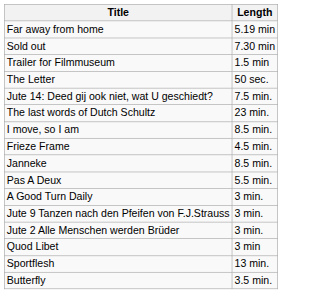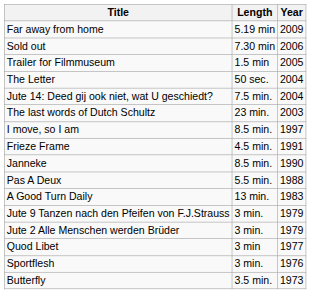 <table class="wikitable">
 <tr>
 <th>Title</th>
 <th>Length</th>
+<th>Year</th>
 </tr>
 <tr Last Picture Show || 3 min || 2012>
 <td>Far away from home</td>
 <td>5.19 min</td>
+<td>2009</td>
 </tr>
 <tr>
 <td>Sold out</td>
 <td>7.30 min</td>
+<td>2006</td>
 </tr>
 <tr>
 <td>Trailer for Filmmuseum</td>
 <td>1.5 min</td>
+<td>2005</td>
 </tr>
 <tr>
 <td>The Letter</td>
 <td>50 sec.</td>
+<td>2004</td>
 </tr>
 <tr>
 <td>Jute 14: Deed gij ook niet, wat U geschiedt?</td>
 <td>7.5 min.</td>
+<td>2004</td>
 </tr>
 <tr>
 <td>The last words of Dutch Schultz</td>
 <td>23 min.</td>
+<td>2003</td>
 </tr>
 <tr>
 <td>I move, so I am</td>
 <td>8.5 min.</td>
+<td>1997</td>
 </tr>
 <tr>
 <td>Frieze Frame</td>
 <td>4.5 min.</td>
+<td>1991</td>
 </tr>
 <tr>
 <td>Janneke</td>
 <td>8.5 min.</td>
+<td>1990</td>
 </tr>
 <tr>
 <td>Pas A Deux</td>
 <td>5.5 min.</td>
+<td>1988</td>
 </tr>
 <tr>
 <td>A Good Turn Daily</td>
-<td>3 min.</td>
+<td>13 min.</td>
+<td>1983</td>
 </tr>
 <tr>
 <td>Jute 9 Tanzen nach den Pfeifen von F.J.Strauss</td>
 <td>3 min.</td>
+<td>1979</td>
 </tr>
 <tr>
 <td>Jute 2 Alle Menschen werden Brüder</td>
 <td>3 min.</td>
+<td>1979</td>
 </tr>
 <tr>
 <td>Quod Libet</td>
 <td>3 min</td>
+<td>1977</td>
 </tr>
 <tr>
 <td>Sportflesh</td>
-<td>13 min.</td>
+<td>3 min.</td>
+<td>1976</td>
 </tr>
 <tr>
 <td>Butterfly</td>
 <td>3.5 min.</td>
+<td>1973</td>
 </tr>
 </table>
